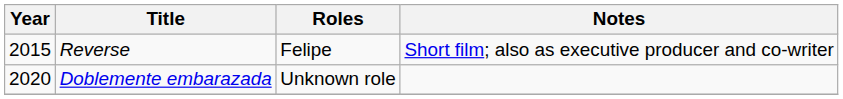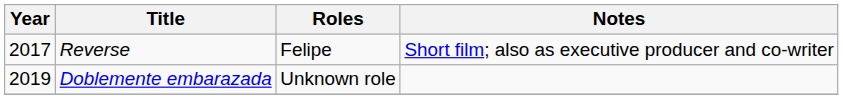 <table class="wikitable sortable">
 <tr>
 <th>Year</th>
 <th>Title</th>
 <th>Roles</th>
 <th>Notes</th>
 </tr>
 <tr>
-<td>2015</td>
+<td>2017</td>
 <td><em>Reverse</em></td>
 <td>Felipe</td>
 <td><a href='#'>Short film</a>; also as executive producer and co-writer</td>
 </tr>
 <tr>
-<td>2020</td>
+<td>2019</td>
 <td><em><a href='#'>Doblemente embarazada</a></em></td>
 <td>Unknown role</td>
 <td></td>
 </tr>
 <tr>
 </tr>
 </table>
